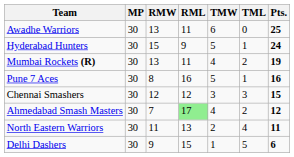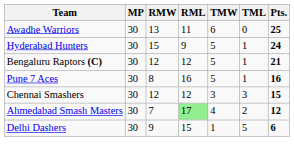 <table class="wikitable">
 <tr>
 <th>Team</th>
 <th><abbr>MP</abbr></th>
 <th><abbr>RMW</abbr></th>
 <th><abbr>RML</abbr></th>
 <th><abbr>TMW</abbr></th>
 <th><abbr>TML</abbr></th>
 <th><abbr>Pts.</abbr></th>
 </tr>
 <tr>
 <td><a href='#'>Awadhe Warriors</a></td>
 <td>30</td>
 <td>13</td>
 <td>11</td>
 <td>6</td>
 <td>0</td>
 <td><strong>25</strong></td>
 </tr>
 <tr>
 <td><a href='#'>Hyderabad Hunters</a></td>
 <td>30</td>
 <td>15</td>
 <td>9</td>
 <td>5</td>
 <td>1</td>
 <td><strong>24</strong></td>
 </tr>
 <tr>
-<td><a href='#'>Mumbai Rockets</a> <strong>(R)</strong></td>
+<td>Bengaluru Raptors <strong>(C)</strong></td>
 <td>30</td>
-<td>13</td>
-<td>11</td>
-<td>4</td>
-<td>2</td>
-<td><strong>19</strong></td>
+<td>12</td>
+<td>12</td>
+<td>5</td>
+<td>1</td>
+<td><strong>21</strong></td>
 </tr>
 <tr>
 <td><a href='#'>Pune 7 Aces</a></td>
 <td>30</td>
 <td>8</td>
 <td>16</td>
 <td>5</td>
 <td>1</td>
 <td><strong>16</strong></td>
 </tr>
 <tr>
 <td>Chennai Smashers</td>
 <td>30</td>
 <td>12</td>
 <td>12</td>
 <td>3</td>
 <td>3</td>
 <td><strong>15</strong></td>
 </tr>
 <tr>
 <td><a href='#'>Ahmedabad Smash Masters</a></td>
 <td>30</td>
 <td>7</td>
 <td style="background: lightgreen;">17</td>
 <td>4</td>
 <td>2</td>
 <td><strong>12</strong></td>
 </tr>
 <tr>
-<td><a href='#'>North Eastern Warriors</a></td>
-<td>30</td>
-<td>11</td>
-<td>13</td>
-<td>2</td>
-<td>4</td>
-<td><strong>11</strong></td>
-</tr>
-<tr>
 <td><a href='#'>Delhi Dashers</a></td>
 <td>30</td>
 <td>9</td>
 <td>15</td>
 <td>1</td>
 <td>5</td>
 <td><strong>6</strong></td>
 </tr>
 </table>
